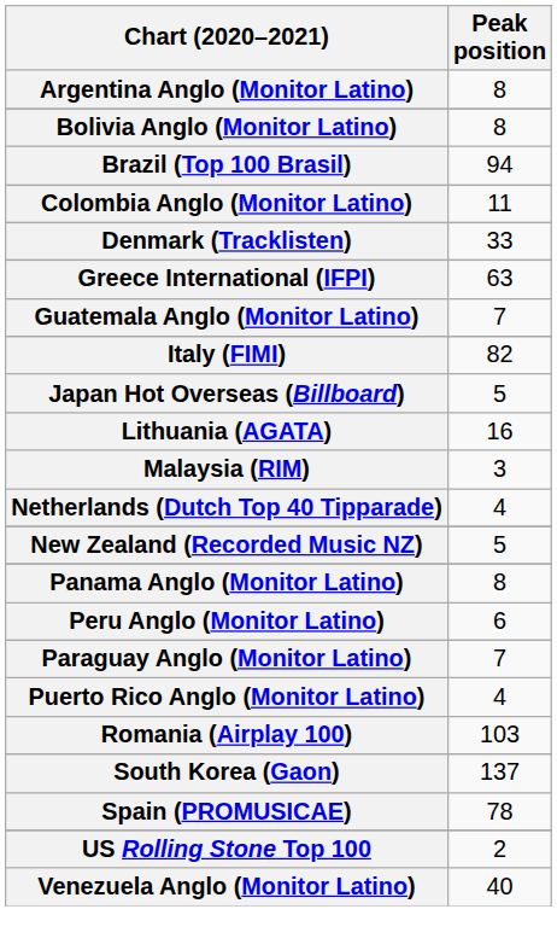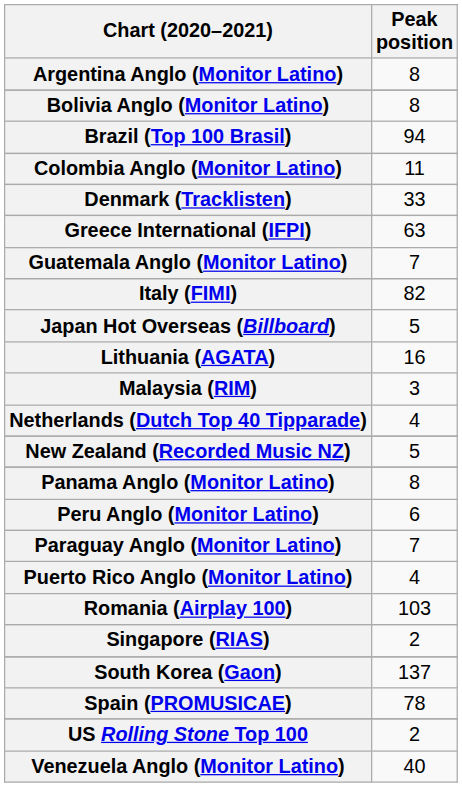 <table class="wikitable sortable plainrowheaders" style="text-align:center">
 <tr>
 <th scope="col">Chart (2020–2021)</th>
 <th scope="col">Peak<br>position</th>
 </tr>
 <tr>
 <th scope="row">Argentina Anglo (<a href='#'>Monitor Latino</a>)</th>
 <td>8</td>
 </tr>
 <tr>
 </tr>
 <tr>
 </tr>
 <tr>
 </tr>
 <tr>
 </tr>
 <tr>
 <th scope="row">Bolivia Anglo (<a href='#'>Monitor Latino</a>)</th>
 <td>8</td>
 </tr>
 <tr>
 <th scope="row">Brazil (<a href='#'>Top 100 Brasil</a>)</th>
 <td>94</td>
 </tr>
 <tr>
 </tr>
 <tr>
 </tr>
 <tr>
 </tr>
 <tr>
 <th scope="row">Colombia Anglo (<a href='#'>Monitor Latino</a>)</th>
 <td>11</td>
 </tr>
 <tr>
 </tr>
 <tr>
 <th scope="row">Denmark (<a href='#'>Tracklisten</a>)</th>
 <td>33</td>
 </tr>
 <tr>
 </tr>
 <tr>
 </tr>
 <tr>
 </tr>
 <tr>
 </tr>
 <tr>
 <th scope="row">Greece International (<a href='#'>IFPI</a>)</th>
 <td>63</td>
 </tr>
 <tr>
 <th scope="row">Guatemala Anglo (<a href='#'>Monitor Latino</a>)</th>
 <td>7</td>
 </tr>
 <tr>
 </tr>
 <tr>
 </tr>
 <tr>
 </tr>
 <tr>
 <th scope="row">Italy (<a href='#'>FIMI</a>)</th>
 <td>82</td>
 </tr>
 <tr>
 <th scope="row">Japan Hot Overseas (<em><a href='#'>Billboard</a></em>)</th>
 <td>5</td>
 </tr>
 <tr>
 <th scope="row">Lithuania (<a href='#'>AGATA</a>)</th>
 <td>16</td>
 </tr>
 <tr>
 <th scope="row">Malaysia (<a href='#'>RIM</a>)</th>
 <td>3</td>
 </tr>
 <tr>
 <th scope="row">Netherlands (<a href='#'>Dutch Top 40 Tipparade</a>)</th>
 <td>4</td>
 </tr>
 <tr>
 </tr>
 <tr>
 <th scope="row">New Zealand (<a href='#'>Recorded Music NZ</a>)</th>
 <td>5</td>
 </tr>
 <tr>
 </tr>
 <tr>
 <th scope="row">Panama Anglo (<a href='#'>Monitor Latino</a>)</th>
 <td>8</td>
 </tr>
 <tr>
 <th scope="row">Peru Anglo (<a href='#'>Monitor Latino</a>)</th>
 <td>6</td>
 </tr>
 <tr>
 </tr>
 <tr>
 <th scope="row">Paraguay Anglo (<a href='#'>Monitor Latino</a>)</th>
 <td>7</td>
 </tr>
 <tr>
 <th scope="row">Puerto Rico Anglo (<a href='#'>Monitor Latino</a>)</th>
 <td>4</td>
 </tr>
 <tr>
 <th scope="row">Romania (<a href='#'>Airplay 100</a>)</th>
 <td>103</td>
 </tr>
 <tr>
 </tr>
 <tr>
+<th scope="row">Singapore (<a href='#'>RIAS</a>)</th>
+<td>2</td>
+</tr>
+<tr>
 </tr>
 <tr>
 <th scope="row">South Korea (<a href='#'>Gaon</a>)</th>
 <td>137</td>
 </tr>
 <tr>
 <th scope="row">Spain (<a href='#'>PROMUSICAE</a>)</th>
 <td>78</td>
 </tr>
 <tr>
 </tr>
 <tr>
 </tr>
 <tr>
 </tr>
 <tr>
 </tr>
 <tr>
 </tr>
 <tr>
 </tr>
 <tr>
 </tr>
 <tr>
 </tr>
 <tr>
 <th scope="row">US <a href='#'><em>Rolling Stone</em> Top 100</a></th>
 <td>2</td>
 </tr>
 <tr>
 <th scope="row">Venezuela Anglo (<a href='#'>Monitor Latino</a>)</th>
 <td>40</td>
 </tr>
 </table>
